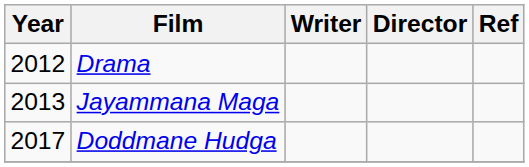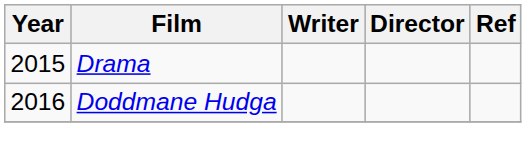 <table class="wikitable">
 <tr>
 <th>Year</th>
 <th>Film</th>
 <th>Writer</th>
 <th>Director</th>
 <th>Ref</th>
 </tr>
 <tr>
-<td>2012</td>
+<td>2015</td>
 <td><em><a href='#'>Drama</a></em></td>
 <td></td>
 <td></td>
 <td></td>
 </tr>
 <tr>
-<td>2013</td>
-<td><em><a href='#'>Jayammana Maga</a></em></td>
-<td></td>
-<td></td>
-<td></td>
-</tr>
-<tr>
-<td>2017</td>
+<td>2016</td>
 <td><em><a href='#'>Doddmane Hudga</a></em></td>
 <td></td>
 <td></td>
 <td></td>
 </tr>
 <tr>
 </tr>
 </table>
